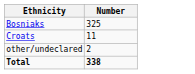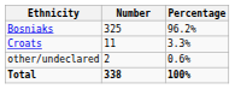 <table class="wikitable">
 <tr>
 <th width="100px">Ethnicity</th>
 <th width="80px">Number</th>
+<th width="80px">Percentage</th>
 </tr>
 <tr>
 <td><a href='#'>Bosniaks</a></td>
 <td>325</td>
+<td>96.2%</td>
 </tr>
 <tr>
 <td><a href='#'>Croats</a></td>
 <td>11</td>
+<td>3.3%</td>
 </tr>
 <tr>
 <td>other/undeclared</td>
 <td>2</td>
+<td>0.6%</td>
 </tr>
 <tr>
 <td><strong>Total</strong></td>
 <td><strong>338</strong></td>
+<td><strong>100%</strong></td>
 </tr>
 </table>
